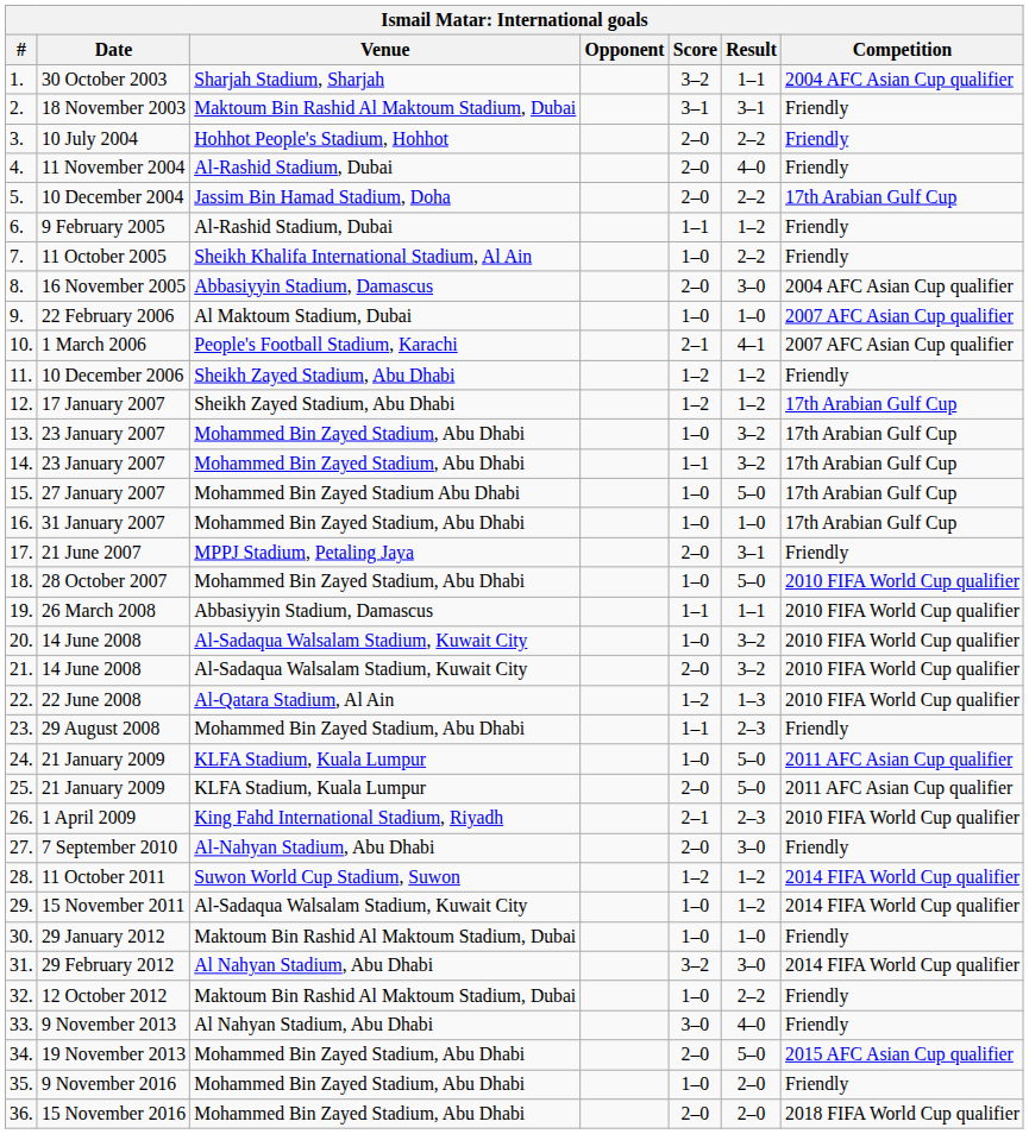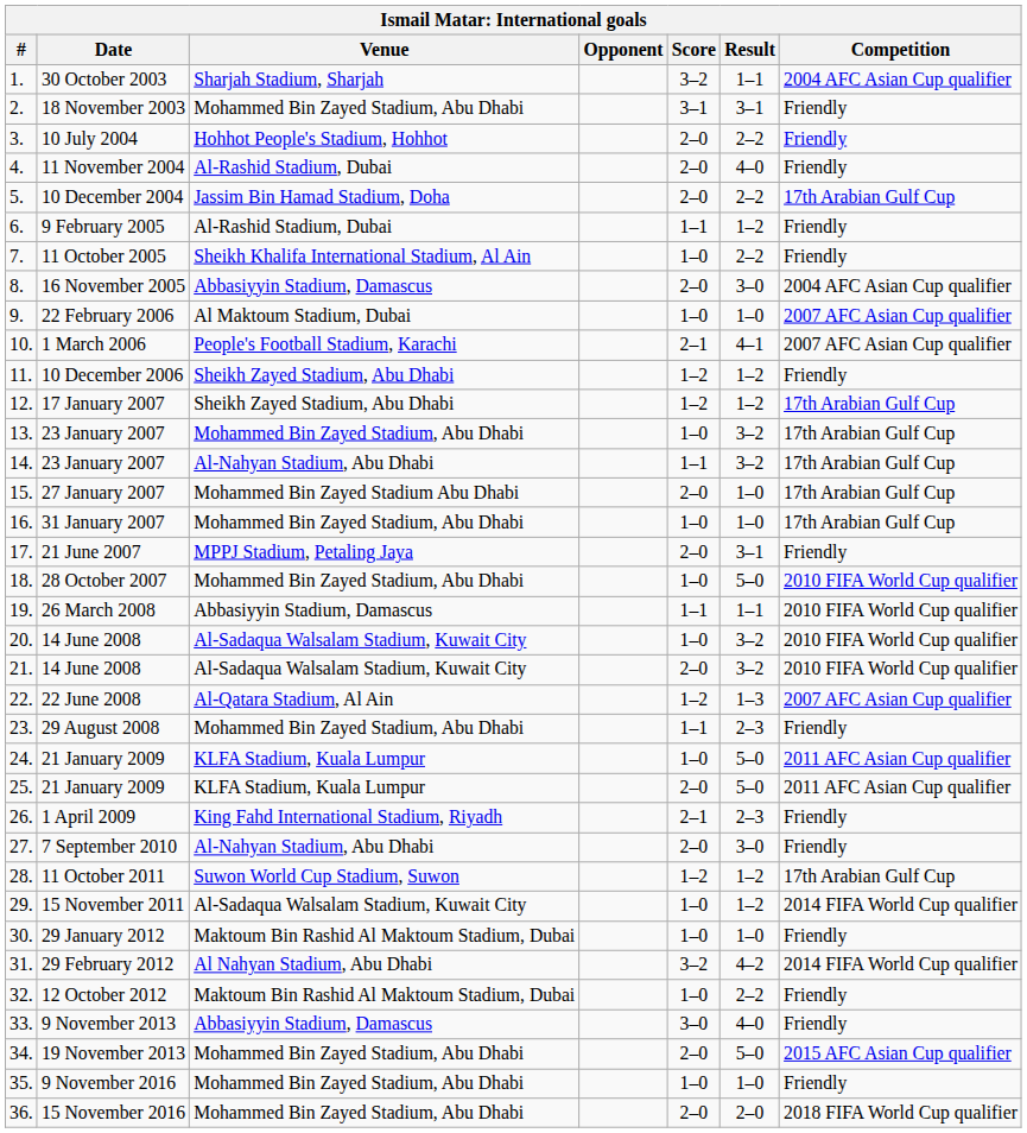 <table class="wikitable collapsible collapsed">
 <tr>
 <th colspan="7"><strong>Ismail Matar: International goals</strong></th>
 </tr>
 <tr bgcolor="#D9D9D9">
 <th>#</th>
 <th>Date</th>
 <th>Venue</th>
 <th>Opponent</th>
 <th>Score</th>
 <th>Result</th>
 <th>Competition</th>
 </tr>
 <tr>
 <td>1.</td>
 <td>30 October 2003</td>
 <td><a href='#'>Sharjah Stadium</a>, <a href='#'>Sharjah</a></td>
 <td></td>
 <td style="text-align:center;">3–2</td>
 <td style="text-align:center;">1–1</td>
 <td><a href='#'>2004 AFC Asian Cup qualifier</a></td>
 </tr>
 <tr>
 <td>2.</td>
 <td>18 November 2003</td>
-<td><a href='#'>Maktoum Bin Rashid Al Maktoum Stadium</a>, <a href='#'>Dubai</a></td>
+<td>Mohammed Bin Zayed Stadium, Abu Dhabi</td>
 <td></td>
 <td style="text-align:center;">3–1</td>
 <td style="text-align:center;">3–1</td>
 <td>Friendly</td>
 </tr>
 <tr>
 <td>3.</td>
 <td>10 July 2004</td>
 <td><a href='#'>Hohhot People's Stadium</a>, <a href='#'>Hohhot</a></td>
 <td></td>
 <td style="text-align:center;">2–0</td>
 <td style="text-align:center;">2–2</td>
 <td><a href='#'>Friendly</a></td>
 </tr>
 <tr>
 <td>4.</td>
 <td>11 November 2004</td>
 <td><a href='#'>Al-Rashid Stadium</a>, Dubai</td>
 <td></td>
 <td style="text-align:center;">2–0</td>
 <td style="text-align:center;">4–0</td>
 <td>Friendly</td>
 </tr>
 <tr>
 <td>5.</td>
 <td>10 December 2004</td>
 <td><a href='#'>Jassim Bin Hamad Stadium</a>, <a href='#'>Doha</a></td>
 <td></td>
 <td style="text-align:center;">2–0</td>
 <td style="text-align:center;">2–2</td>
 <td><a href='#'>17th Arabian Gulf Cup</a></td>
 </tr>
 <tr>
 <td>6.</td>
 <td>9 February 2005</td>
 <td>Al-Rashid Stadium, Dubai</td>
 <td></td>
 <td style="text-align:center;">1–1</td>
 <td style="text-align:center;">1–2</td>
 <td>Friendly</td>
 </tr>
 <tr>
 <td>7.</td>
 <td>11 October 2005</td>
 <td><a href='#'>Sheikh Khalifa International Stadium</a>, <a href='#'>Al Ain</a></td>
 <td></td>
 <td style="text-align:center;">1–0</td>
 <td style="text-align:center;">2–2</td>
 <td>Friendly</td>
 </tr>
 <tr>
 <td>8.</td>
 <td>16 November 2005</td>
 <td><a href='#'>Abbasiyyin Stadium</a>, <a href='#'>Damascus</a></td>
 <td></td>
 <td style="text-align:center;">2–0</td>
 <td style="text-align:center;">3–0</td>
 <td>2004 AFC Asian Cup qualifier</td>
 </tr>
 <tr>
 <td>9.</td>
 <td>22 February 2006</td>
 <td>Al Maktoum Stadium, Dubai</td>
 <td></td>
 <td style="text-align:center;">1–0</td>
 <td style="text-align:center;">1–0</td>
 <td><a href='#'>2007 AFC Asian Cup qualifier</a></td>
 </tr>
 <tr>
 <td>10.</td>
 <td>1 March 2006</td>
 <td><a href='#'>People's Football Stadium</a>, <a href='#'>Karachi</a></td>
 <td></td>
 <td style="text-align:center;">2–1</td>
 <td style="text-align:center;">4–1</td>
 <td>2007 AFC Asian Cup qualifier</td>
 </tr>
 <tr>
 <td>11.</td>
 <td>10 December 2006</td>
 <td><a href='#'>Sheikh Zayed Stadium</a>, <a href='#'>Abu Dhabi</a></td>
 <td></td>
 <td style="text-align:center;">1–2</td>
 <td style="text-align:center;">1–2</td>
 <td>Friendly</td>
 </tr>
 <tr>
 <td>12.</td>
 <td>17 January 2007</td>
 <td>Sheikh Zayed Stadium, Abu Dhabi</td>
 <td></td>
 <td style="text-align:center;">1–2</td>
 <td style="text-align:center;">1–2</td>
 <td><a href='#'>17th Arabian Gulf Cup</a></td>
 </tr>
 <tr>
 <td>13.</td>
 <td>23 January 2007</td>
 <td><a href='#'>Mohammed Bin Zayed Stadium</a>, Abu Dhabi</td>
 <td></td>
 <td style="text-align:center;">1–0</td>
 <td style="text-align:center;">3–2</td>
 <td>17th Arabian Gulf Cup</td>
 </tr>
 <tr>
 <td>14.</td>
 <td>23 January 2007</td>
-<td><a href='#'>Mohammed Bin Zayed Stadium</a>, Abu Dhabi</td>
+<td><a href='#'>Al-Nahyan Stadium</a>, Abu Dhabi</td>
 <td></td>
 <td style="text-align:center;">1–1</td>
 <td style="text-align:center;">3–2</td>
 <td>17th Arabian Gulf Cup</td>
 </tr>
 <tr>
 <td>15.</td>
 <td>27 January 2007</td>
 <td>Mohammed Bin Zayed Stadium Abu Dhabi</td>
 <td></td>
+<td style="text-align:center;">2–0</td>
 <td style="text-align:center;">1–0</td>
-<td style="text-align:center;">5–0</td>
 <td>17th Arabian Gulf Cup</td>
 </tr>
 <tr>
 <td>16.</td>
 <td>31 January 2007</td>
 <td>Mohammed Bin Zayed Stadium, Abu Dhabi</td>
 <td></td>
 <td style="text-align:center;">1–0</td>
 <td style="text-align:center;">1–0</td>
 <td>17th Arabian Gulf Cup</td>
 </tr>
 <tr>
 <td>17.</td>
 <td>21 June 2007</td>
 <td><a href='#'>MPPJ Stadium</a>, <a href='#'>Petaling Jaya</a></td>
 <td></td>
 <td style="text-align:center;">2–0</td>
 <td style="text-align:center;">3–1</td>
 <td>Friendly</td>
 </tr>
 <tr>
 <td>18.</td>
 <td>28 October 2007</td>
 <td>Mohammed Bin Zayed Stadium, Abu Dhabi</td>
 <td></td>
 <td style="text-align:center;">1–0</td>
 <td style="text-align:center;">5–0</td>
 <td><a href='#'>2010 FIFA World Cup qualifier</a></td>
 </tr>
 <tr>
 <td>19.</td>
 <td>26 March 2008</td>
 <td>Abbasiyyin Stadium, Damascus</td>
 <td></td>
 <td style="text-align:center;">1–1</td>
 <td style="text-align:center;">1–1</td>
 <td>2010 FIFA World Cup qualifier</td>
 </tr>
 <tr>
 <td>20.</td>
 <td>14 June 2008</td>
 <td><a href='#'>Al-Sadaqua Walsalam Stadium</a>, <a href='#'>Kuwait City</a></td>
 <td></td>
 <td style="text-align:center;">1–0</td>
 <td style="text-align:center;">3–2</td>
 <td>2010 FIFA World Cup qualifier</td>
 </tr>
 <tr>
 <td>21.</td>
 <td>14 June 2008</td>
 <td>Al-Sadaqua Walsalam Stadium, Kuwait City</td>
 <td></td>
 <td style="text-align:center;">2–0</td>
 <td style="text-align:center;">3–2</td>
 <td>2010 FIFA World Cup qualifier</td>
 </tr>
 <tr>
 <td>22.</td>
 <td>22 June 2008</td>
 <td><a href='#'>Al-Qatara Stadium</a>, Al Ain</td>
 <td></td>
 <td style="text-align:center;">1–2</td>
 <td style="text-align:center;">1–3</td>
-<td>2010 FIFA World Cup qualifier</td>
+<td><a href='#'>2007 AFC Asian Cup qualifier</a></td>
 </tr>
 <tr>
 <td>23.</td>
 <td>29 August 2008</td>
 <td>Mohammed Bin Zayed Stadium, Abu Dhabi</td>
 <td></td>
 <td style="text-align:center;">1–1</td>
 <td style="text-align:center;">2–3</td>
 <td>Friendly</td>
 </tr>
 <tr>
 <td>24.</td>
 <td>21 January 2009</td>
 <td><a href='#'>KLFA Stadium</a>, <a href='#'>Kuala Lumpur</a></td>
 <td></td>
 <td style="text-align:center;">1–0</td>
 <td style="text-align:center;">5–0</td>
 <td><a href='#'>2011 AFC Asian Cup qualifier</a></td>
 </tr>
 <tr>
 <td>25.</td>
 <td>21 January 2009</td>
 <td>KLFA Stadium, Kuala Lumpur</td>
 <td></td>
 <td style="text-align:center;">2–0</td>
 <td style="text-align:center;">5–0</td>
 <td>2011 AFC Asian Cup qualifier</td>
 </tr>
 <tr>
 <td>26.</td>
 <td>1 April 2009</td>
 <td><a href='#'>King Fahd International Stadium</a>, <a href='#'>Riyadh</a></td>
 <td></td>
 <td style="text-align:center;">2–1</td>
 <td style="text-align:center;">2–3</td>
-<td>2010 FIFA World Cup qualifier</td>
+<td>Friendly</td>
 </tr>
 <tr>
 <td>27.</td>
 <td>7 September 2010</td>
 <td><a href='#'>Al-Nahyan Stadium</a>, Abu Dhabi</td>
 <td></td>
 <td style="text-align:center;">2–0</td>
 <td style="text-align:center;">3–0</td>
 <td>Friendly</td>
 </tr>
 <tr>
 <td>28.</td>
 <td>11 October 2011</td>
 <td><a href='#'>Suwon World Cup Stadium</a>, <a href='#'>Suwon</a></td>
 <td></td>
 <td style="text-align:center;">1–2</td>
 <td style="text-align:center;">1–2</td>
-<td><a href='#'>2014 FIFA World Cup qualifier</a></td>
+<td>17th Arabian Gulf Cup</td>
 </tr>
 <tr>
 <td>29.</td>
 <td>15 November 2011</td>
 <td>Al-Sadaqua Walsalam Stadium, Kuwait City</td>
 <td></td>
 <td style="text-align:center;">1–0</td>
 <td style="text-align:center;">1–2</td>
 <td>2014 FIFA World Cup qualifier</td>
 </tr>
 <tr>
 <td>30.</td>
 <td>29 January 2012</td>
 <td>Maktoum Bin Rashid Al Maktoum Stadium, Dubai</td>
 <td></td>
 <td style="text-align:center;">1–0</td>
 <td style="text-align:center;">1–0</td>
 <td>Friendly</td>
 </tr>
 <tr>
 <td>31.</td>
 <td>29 February 2012</td>
 <td><a href='#'>Al Nahyan Stadium</a>, Abu Dhabi</td>
 <td></td>
 <td style="text-align:center;">3–2</td>
-<td style="text-align:center;">3–0</td>
+<td style="text-align:center;">4–2</td>
 <td>2014 FIFA World Cup qualifier</td>
 </tr>
 <tr>
 <td>32.</td>
 <td>12 October 2012</td>
 <td>Maktoum Bin Rashid Al Maktoum Stadium, Dubai</td>
 <td></td>
 <td style="text-align:center;">1–0</td>
 <td style="text-align:center;">2–2</td>
 <td>Friendly</td>
 </tr>
 <tr>
 <td>33.</td>
 <td>9 November 2013</td>
-<td>Al Nahyan Stadium, Abu Dhabi</td>
+<td><a href='#'>Abbasiyyin Stadium</a>, <a href='#'>Damascus</a></td>
 <td></td>
 <td style="text-align:center;">3–0</td>
 <td style="text-align:center;">4–0</td>
 <td>Friendly</td>
 </tr>
 <tr>
 <td>34.</td>
 <td>19 November 2013</td>
 <td>Mohammed Bin Zayed Stadium, Abu Dhabi</td>
 <td></td>
 <td style="text-align:center;">2–0</td>
 <td style="text-align:center;">5–0</td>
 <td><a href='#'>2015 AFC Asian Cup qualifier</a></td>
 </tr>
 <tr>
 <td>35.</td>
 <td>9 November 2016</td>
 <td>Mohammed Bin Zayed Stadium, Abu Dhabi</td>
 <td></td>
 <td style="text-align:center;">1–0</td>
-<td style="text-align:center;">2–0</td>
+<td style="text-align:center;">1–0</td>
 <td>Friendly</td>
 </tr>
 <tr>
 <td>36.</td>
 <td>15 November 2016</td>
 <td>Mohammed Bin Zayed Stadium, Abu Dhabi</td>
 <td></td>
 <td style="text-align:center;">2–0</td>
 <td style="text-align:center;">2–0</td>
 <td>2018 FIFA World Cup qualifier</td>
 </tr>
 </table>
